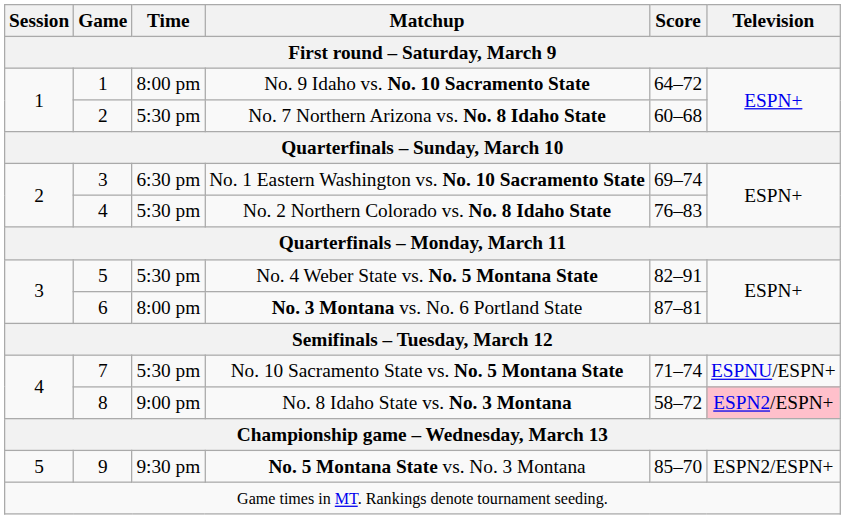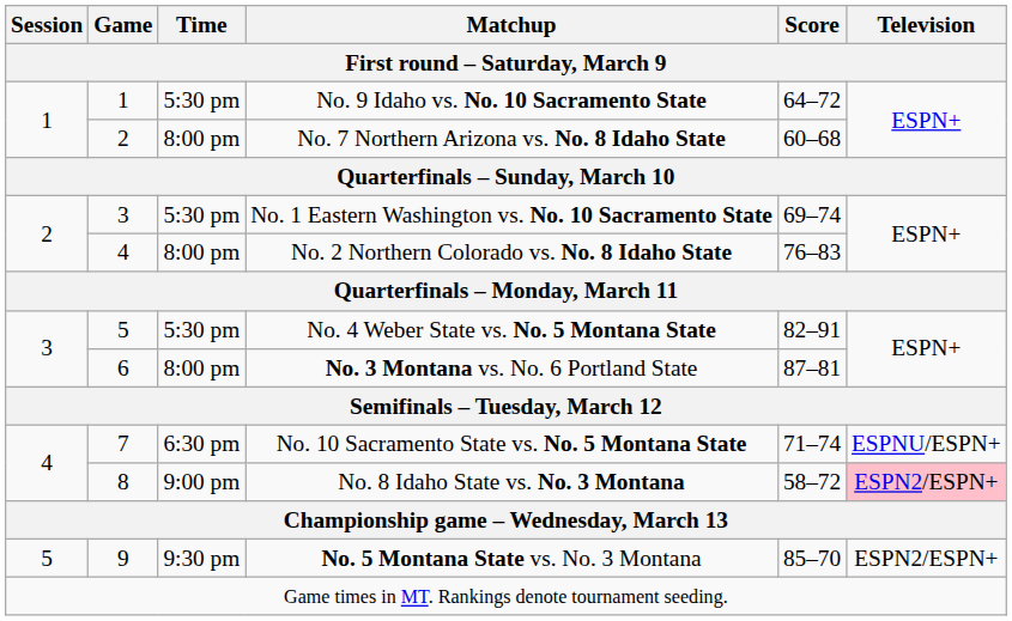 <table class="wikitable" style="font-size: 95%; text-align:center">
 <tr>
 <th>Session</th>
 <th>Game</th>
 <th>Time</th>
 <th>Matchup</th>
 <th>Score</th>
 <th>Television</th>
 </tr>
 <tr>
 <th colspan="6">First round – Saturday, March 9</th>
 </tr>
 <tr>
 <td rowspan="2">1</td>
 <td>1</td>
-<td>8:00 pm</td>
+<td>5:30 pm</td>
 <td>No. 9 Idaho vs. <strong>No. 10 Sacramento State</strong></td>
 <td>64–72</td>
 <td rowspan="2"><a href='#'>ESPN+</a></td>
 </tr>
 <tr>
 <td>2</td>
-<td>5:30 pm</td>
+<td>8:00 pm</td>
 <td>No. 7 Northern Arizona vs. <strong>No. 8 Idaho State</strong></td>
 <td>60–68</td>
 </tr>
 <tr>
 <th colspan="6">Quarterfinals – Sunday, March 10</th>
 </tr>
 <tr>
 <td rowspan="2">2</td>
 <td>3</td>
-<td>6:30 pm</td>
+<td>5:30 pm</td>
 <td>No. 1 Eastern Washington vs. <strong>No. 10 Sacramento State</strong></td>
 <td>69–74</td>
 <td rowspan="2">ESPN+</td>
 </tr>
 <tr>
 <td>4</td>
-<td>5:30 pm</td>
+<td>8:00 pm</td>
 <td>No. 2 Northern Colorado vs. <strong>No. 8 Idaho State</strong></td>
 <td>76–83</td>
 </tr>
 <tr>
 <th colspan="6">Quarterfinals – Monday, March 11</th>
 </tr>
 <tr>
 <td rowspan="2">3</td>
 <td>5</td>
 <td>5:30 pm</td>
 <td>No. 4 Weber State vs. <strong>No. 5 Montana State</strong></td>
 <td>82–91</td>
 <td rowspan="2">ESPN+</td>
 </tr>
 <tr>
 <td>6</td>
 <td>8:00 pm</td>
 <td><strong>No. 3 Montana</strong> vs. No. 6 Portland State</td>
 <td>87–81</td>
 </tr>
 <tr>
 <th colspan="6">Semifinals – Tuesday, March 12</th>
 </tr>
 <tr>
 <td rowspan="2">4</td>
 <td>7</td>
-<td>5:30 pm</td>
+<td>6:30 pm</td>
 <td>No. 10 Sacramento State vs. <strong>No. 5 Montana State</strong></td>
 <td>71–74</td>
 <td><a href='#'>ESPNU</a>/ESPN+</td>
 </tr>
 <tr>
 <td>8</td>
 <td>9:00 pm</td>
 <td>No. 8 Idaho State vs. <strong>No. 3 Montana</strong></td>
 <td>58–72</td>
 <td style="background: pink;"><a href='#'>ESPN2</a>/ESPN+</td>
 </tr>
 <tr>
 <th colspan="6">Championship game – Wednesday, March 13</th>
 </tr>
 <tr>
 <td>5</td>
 <td>9</td>
 <td>9:30 pm</td>
 <td><strong>No. 5 Montana State</strong> vs. No. 3 Montana</td>
 <td>85–70</td>
 <td>ESPN2/ESPN+</td>
 </tr>
 <tr>
 <td colspan=6><small>Game times in <a href='#'>MT</a>. Rankings denote tournament seeding.</small></td>
 </tr>
 </table>
